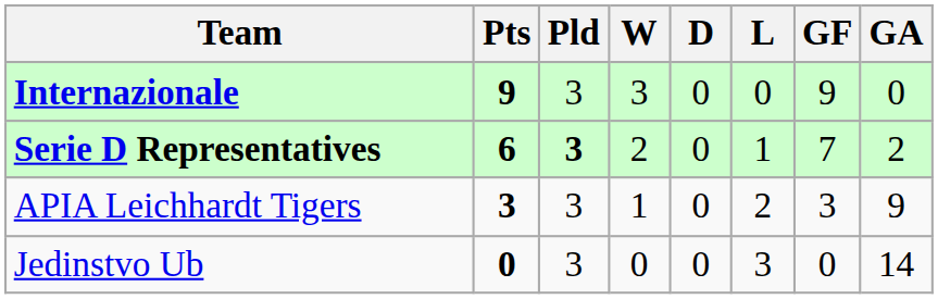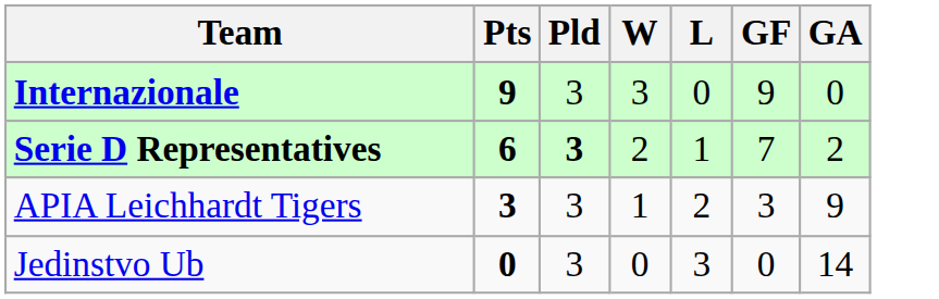 <table class="wikitable" style="text-align:center;">
 <tr>
 <th width=200>Team</th>
 <th width=20>Pts</th>
 <th width=20>Pld</th>
 <th width=20>W</th>
-<th width=20>D</th>
 <th width=20>L</th>
 <th width=20>GF</th>
 <th width=20>GA</th>
 </tr>
 <tr style="background:#ccffcc">
 <td style="text-align:left">  <strong><a href='#'>Internazionale</a></strong></td>
 <td><strong>9</strong></td>
 <td>3</td>
 <td>3</td>
 <td>0</td>
-<td>0</td>
 <td>9</td>
 <td>0</td>
 </tr>
 <tr style="background:#ccffcc">
 <td style="text-align:left">  <strong><a href='#'>Serie D</a> Representatives</strong></td>
 <td><strong>6</strong></td>
 <td><strong>3</strong></td>
 <td>2</td>
-<td>0</td>
 <td>1</td>
 <td>7</td>
 <td>2</td>
 </tr>
 <tr>
 <td style="text-align:left"> <a href='#'>APIA Leichhardt Tigers</a></td>
 <td><strong>3</strong></td>
 <td>3</td>
 <td>1</td>
-<td>0</td>
 <td>2</td>
 <td>3</td>
 <td>9</td>
 </tr>
 <tr>
 <td style="text-align:left"> <a href='#'>Jedinstvo Ub</a></td>
 <td><strong>0</strong></td>
 <td>3</td>
 <td>0</td>
-<td>0</td>
 <td>3</td>
 <td>0</td>
 <td>14</td>
 </tr>
 </table>
